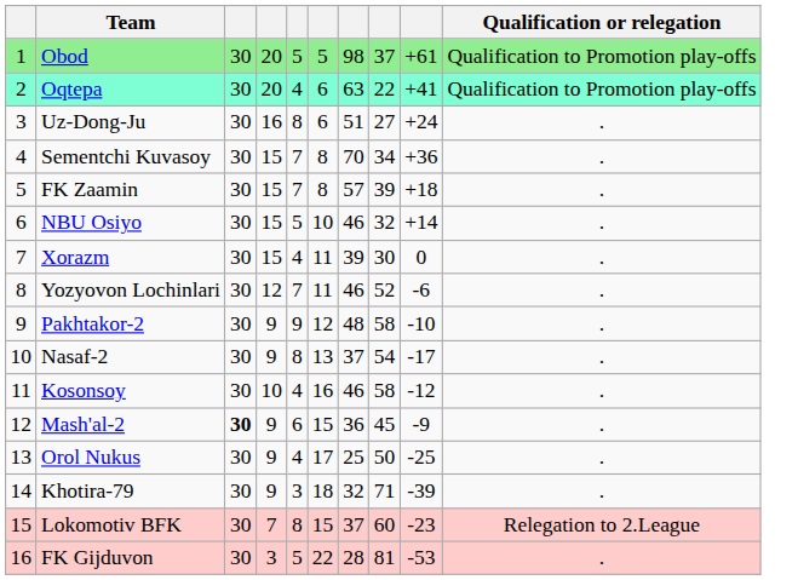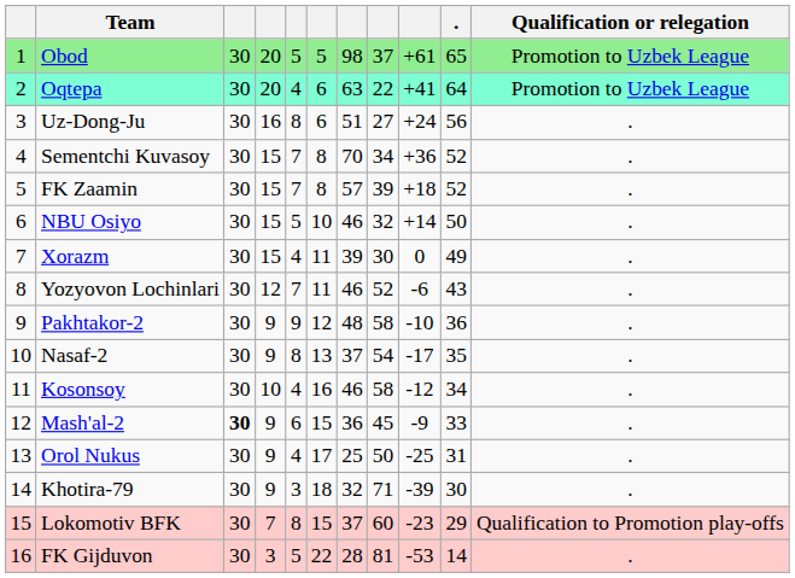 <table class="wikitable sortable" style="text-align:center; font-size:100%;">
 <tr>
 <th></th>
 <th>Team</th>
 <th></th>
 <th></th>
 <th></th>
 <th></th>
 <th></th>
 <th></th>
 <th></th>
+<th>.</th>
 <th>Qualification or relegation</th>
 </tr>
 <tr align="center" bgcolor="#90EE90">
 <td>1</td>
 <td align="left"><a href='#'>Obod</a></td>
 <td>30</td>
 <td>20</td>
 <td>5</td>
 <td>5</td>
 <td>98</td>
 <td>37</td>
 <td>+61</td>
-<td>Qualification to Promotion play-offs</td>
+<td>65</td>
+<td>Promotion to  <a href='#'>Uzbek League</a></td>
 </tr>
 <tr align="center" bgcolor="#7FFFD4">
 <td>2</td>
 <td align="left"><a href='#'>Oqtepa</a></td>
 <td>30</td>
 <td>20</td>
 <td>4</td>
 <td>6</td>
 <td>63</td>
 <td>22</td>
 <td>+41</td>
-<td>Qualification to Promotion play-offs</td>
+<td>64</td>
+<td>Promotion to  <a href='#'>Uzbek League</a></td>
 </tr>
 <tr align="center">
 <td>3</td>
 <td align="left">Uz-Dong-Ju</td>
 <td>30</td>
 <td>16</td>
 <td>8</td>
 <td>6</td>
 <td>51</td>
 <td>27</td>
 <td>+24</td>
+<td>56</td>
 <td>.</td>
 </tr>
 <tr align="center">
 <td>4</td>
 <td align="left">Sementchi Kuvasoy</td>
 <td>30</td>
 <td>15</td>
 <td>7</td>
 <td>8</td>
 <td>70</td>
 <td>34</td>
 <td>+36</td>
+<td>52</td>
 <td>.</td>
 </tr>
 <tr align="center">
 <td>5</td>
 <td align="left">FK Zaamin</td>
 <td>30</td>
 <td>15</td>
 <td>7</td>
 <td>8</td>
 <td>57</td>
 <td>39</td>
 <td>+18</td>
+<td>52</td>
 <td>.</td>
 </tr>
 <tr align="center">
 <td>6</td>
 <td align="left"><a href='#'>NBU Osiyo</a></td>
 <td>30</td>
 <td>15</td>
 <td>5</td>
 <td>10</td>
 <td>46</td>
 <td>32</td>
 <td>+14</td>
+<td>50</td>
 <td>.</td>
 </tr>
 <tr align="center">
 <td>7</td>
 <td align="left"><a href='#'>Xorazm</a></td>
 <td>30</td>
 <td>15</td>
 <td>4</td>
 <td>11</td>
 <td>39</td>
 <td>30</td>
 <td>0</td>
+<td>49</td>
 <td>.</td>
 </tr>
 <tr align="center">
 <td>8</td>
 <td align="left">Yozyovon Lochinlari</td>
 <td>30</td>
 <td>12</td>
 <td>7</td>
 <td>11</td>
 <td>46</td>
 <td>52</td>
 <td>-6</td>
+<td>43</td>
 <td>.</td>
 </tr>
 <tr align="center">
 <td>9</td>
 <td align="left"><a href='#'>Pakhtakor-2</a></td>
 <td>30</td>
 <td>9</td>
 <td>9</td>
 <td>12</td>
 <td>48</td>
 <td>58</td>
 <td>-10</td>
+<td>36</td>
 <td>.</td>
 </tr>
 <tr align="center">
 <td>10</td>
 <td align="left">Nasaf-2</td>
 <td>30</td>
 <td>9</td>
 <td>8</td>
 <td>13</td>
 <td>37</td>
 <td>54</td>
 <td>-17</td>
+<td>35</td>
 <td>.</td>
 </tr>
 <tr align="center">
 <td>11</td>
 <td align="left"><a href='#'>Kosonsoy</a></td>
 <td>30</td>
 <td>10</td>
 <td>4</td>
 <td>16</td>
 <td>46</td>
 <td>58</td>
 <td>-12</td>
+<td>34</td>
 <td>.</td>
 </tr>
 <tr align="center">
 <td>12</td>
 <td align="left"><a href='#'>Mash'al-2</a></td>
 <td><strong>30</strong></td>
 <td>9</td>
 <td>6</td>
 <td>15</td>
 <td>36</td>
 <td>45</td>
 <td>-9</td>
+<td>33</td>
 <td>.</td>
 </tr>
 <tr align="center">
 <td>13</td>
 <td align="left"><a href='#'>Orol Nukus</a></td>
 <td>30</td>
 <td>9</td>
 <td>4</td>
 <td>17</td>
 <td>25</td>
 <td>50</td>
 <td>-25</td>
+<td>31</td>
 <td>.</td>
 </tr>
 <tr align="center">
 <td>14</td>
 <td align="left">Khotira-79</td>
 <td>30</td>
 <td>9</td>
 <td>3</td>
 <td>18</td>
 <td>32</td>
 <td>71</td>
 <td>-39</td>
+<td>30</td>
 <td>.</td>
 </tr>
 <tr align="center" bgcolor="#FFCCCC">
 <td>15</td>
 <td align="left">Lokomotiv BFK</td>
 <td>30</td>
 <td>7</td>
 <td>8</td>
 <td>15</td>
 <td>37</td>
 <td>60</td>
 <td>-23</td>
-<td>Relegation to 2.League</td>
+<td>29</td>
+<td>Qualification to Promotion play-offs</td>
 </tr>
 <tr align="center" bgcolor="#FFCCCC">
 <td>16</td>
 <td align="left">FK Gijduvon</td>
 <td>30</td>
 <td>3</td>
 <td>5</td>
 <td>22</td>
 <td>28</td>
 <td>81</td>
 <td>-53</td>
+<td>14</td>
 <td>.</td>
 </tr>
 </table>
